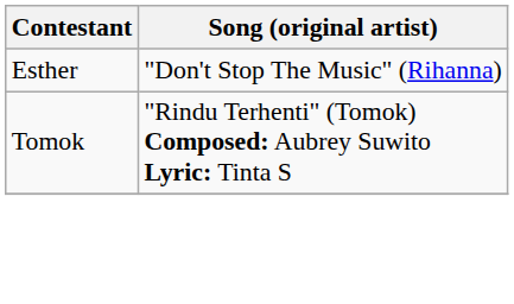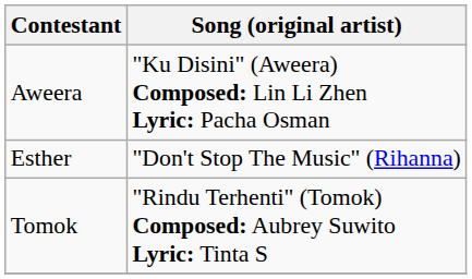 <table class="wikitable" style="font-size:90%;">
 <tr>
 <th>Contestant</th>
 <th>Song (original artist)</th>
+</tr>
+<tr>
+<td>Aweera</td>
+<td>"Ku Disini" (Aweera) <br> <strong>Composed:</strong> Lin Li Zhen <br> <strong>Lyric:</strong> Pacha Osman</td>
 </tr>
 <tr>
 <td>Esther</td>
 <td>"Don't Stop The Music" (<a href='#'>Rihanna</a>)</td>
 </tr>
 <tr>
 <td>Tomok</td>
 <td>"Rindu Terhenti" (Tomok) <br> <strong>Composed:</strong> Aubrey Suwito <br> <strong>Lyric:</strong> Tinta S</td>
 </tr>
 <tr>
 </tr>
 </table>
